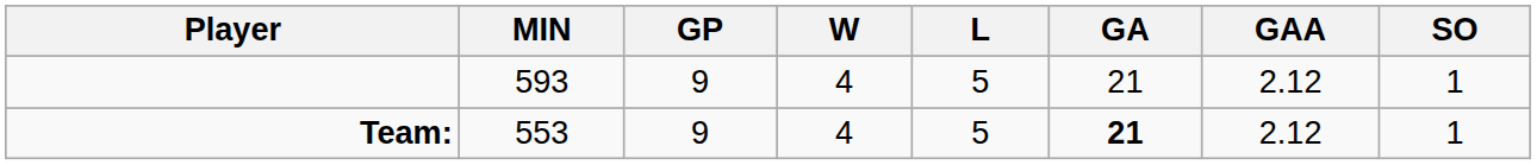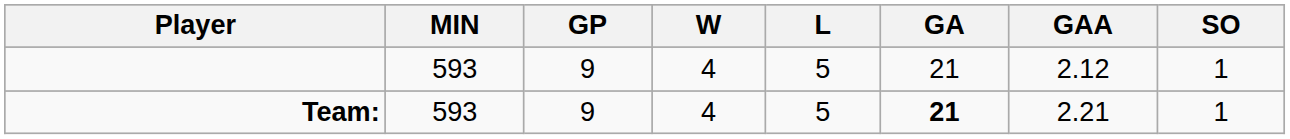 <table class="wikitable sortable" width="60%">
 <tr>
 <th bgcolor="#DDDDFF" width="10%">Player</th>
 <th width="3%" bgcolor="#DDDDFF" title="Minutes played">MIN</th>
 <th width="3%" bgcolor="#DDDDFF" title="Games played in">GP</th>
 <th width="3%" bgcolor="#DDDDFF" title="Wins">W</th>
 <th width="3%" bgcolor="#DDDDFF"title="Losses">L</th>
 <th width="3%" bgcolor="#DDDDFF" title="Goals against">GA</th>
 <th width="3%" bgcolor="#DDDDFF" title="Goals against average">GAA</th>
 <th width="3%" bgcolor="#DDDDFF" title="Shut-outs">SO</th>
 </tr>
 <tr align="center">
 <td align="right"></td>
 <td>593</td>
 <td>9</td>
 <td>4</td>
 <td>5</td>
 <td>21</td>
 <td>2.12</td>
 <td>1</td>
 </tr>
 <tr align="center">
 <td align="right"><strong>Team:</strong></td>
-<td>553</td>
+<td>593</td>
 <td>9</td>
 <td>4</td>
 <td>5</td>
 <td><strong>21</strong></td>
-<td>2.12</td>
+<td>2.21</td>
 <td>1</td>
 </tr>
 </table>
